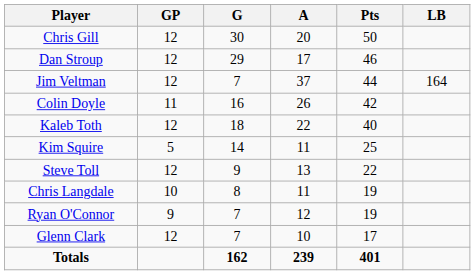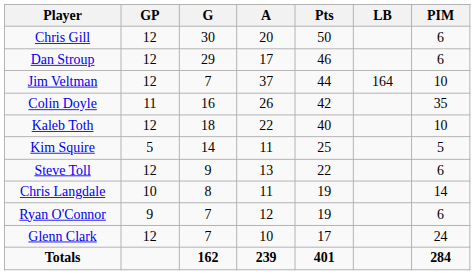 <table class="wikitable sortable">
 <tr align=center>
 <th width="20%">Player</th>
 <th width="10%">GP</th>
 <th width="10%">G</th>
 <th width="10%">A</th>
 <th width="10%">Pts</th>
 <th width="10%">LB</th>
+<th width="10%">PIM</th>
 </tr>
 <tr align=center>
 <td><a href='#'>Chris Gill</a></td>
 <td>12</td>
 <td>30</td>
 <td>20</td>
 <td>50</td>
 <td></td>
+<td>6</td>
 </tr>
 <tr align=center>
 <td><a href='#'>Dan Stroup</a></td>
 <td>12</td>
 <td>29</td>
 <td>17</td>
 <td>46</td>
 <td></td>
+<td>6</td>
 </tr>
 <tr align=center>
 <td><a href='#'>Jim Veltman</a></td>
 <td>12</td>
 <td>7</td>
 <td>37</td>
 <td>44</td>
 <td>164</td>
+<td>10</td>
 </tr>
 <tr align=center>
 <td><a href='#'>Colin Doyle</a></td>
 <td>11</td>
 <td>16</td>
 <td>26</td>
 <td>42</td>
 <td></td>
+<td>35</td>
 </tr>
 <tr align=center>
 <td><a href='#'>Kaleb Toth</a></td>
 <td>12</td>
 <td>18</td>
 <td>22</td>
 <td>40</td>
 <td></td>
+<td>10</td>
 </tr>
 <tr align=center>
 <td><a href='#'>Kim Squire</a></td>
 <td>5</td>
 <td>14</td>
 <td>11</td>
 <td>25</td>
 <td></td>
+<td>5</td>
 </tr>
 <tr align=center>
 <td><a href='#'>Steve Toll</a></td>
 <td>12</td>
 <td>9</td>
 <td>13</td>
 <td>22</td>
 <td></td>
+<td>6</td>
 </tr>
 <tr align=center>
 <td><a href='#'>Chris Langdale</a></td>
 <td>10</td>
 <td>8</td>
 <td>11</td>
 <td>19</td>
 <td></td>
+<td>14</td>
 </tr>
 <tr align=center>
 <td><a href='#'>Ryan O'Connor</a></td>
 <td>9</td>
 <td>7</td>
 <td>12</td>
 <td>19</td>
 <td></td>
+<td>6</td>
 </tr>
 <tr align=center>
 <td><a href='#'>Glenn Clark</a></td>
 <td>12</td>
 <td>7</td>
 <td>10</td>
 <td>17</td>
 <td></td>
+<td>24</td>
 </tr>
 <tr align=center>
 <td><strong>Totals</strong></td>
 <td></td>
 <td><strong>162</strong></td>
 <td><strong>239</strong></td>
 <td><strong>401</strong></td>
 <td><strong> </strong></td>
+<td><strong>284</strong></td>
 </tr>
 </table>
